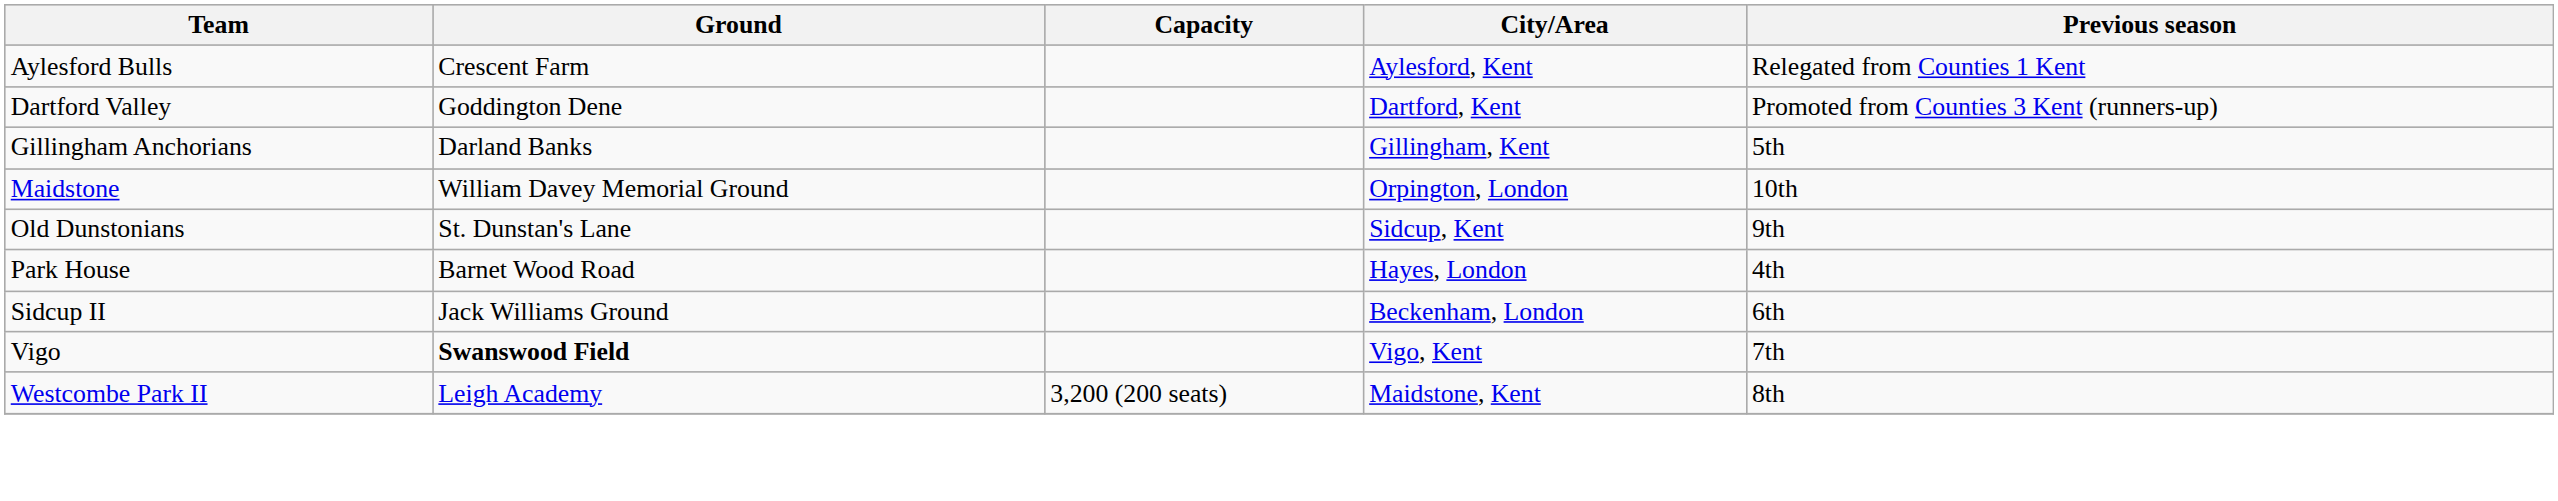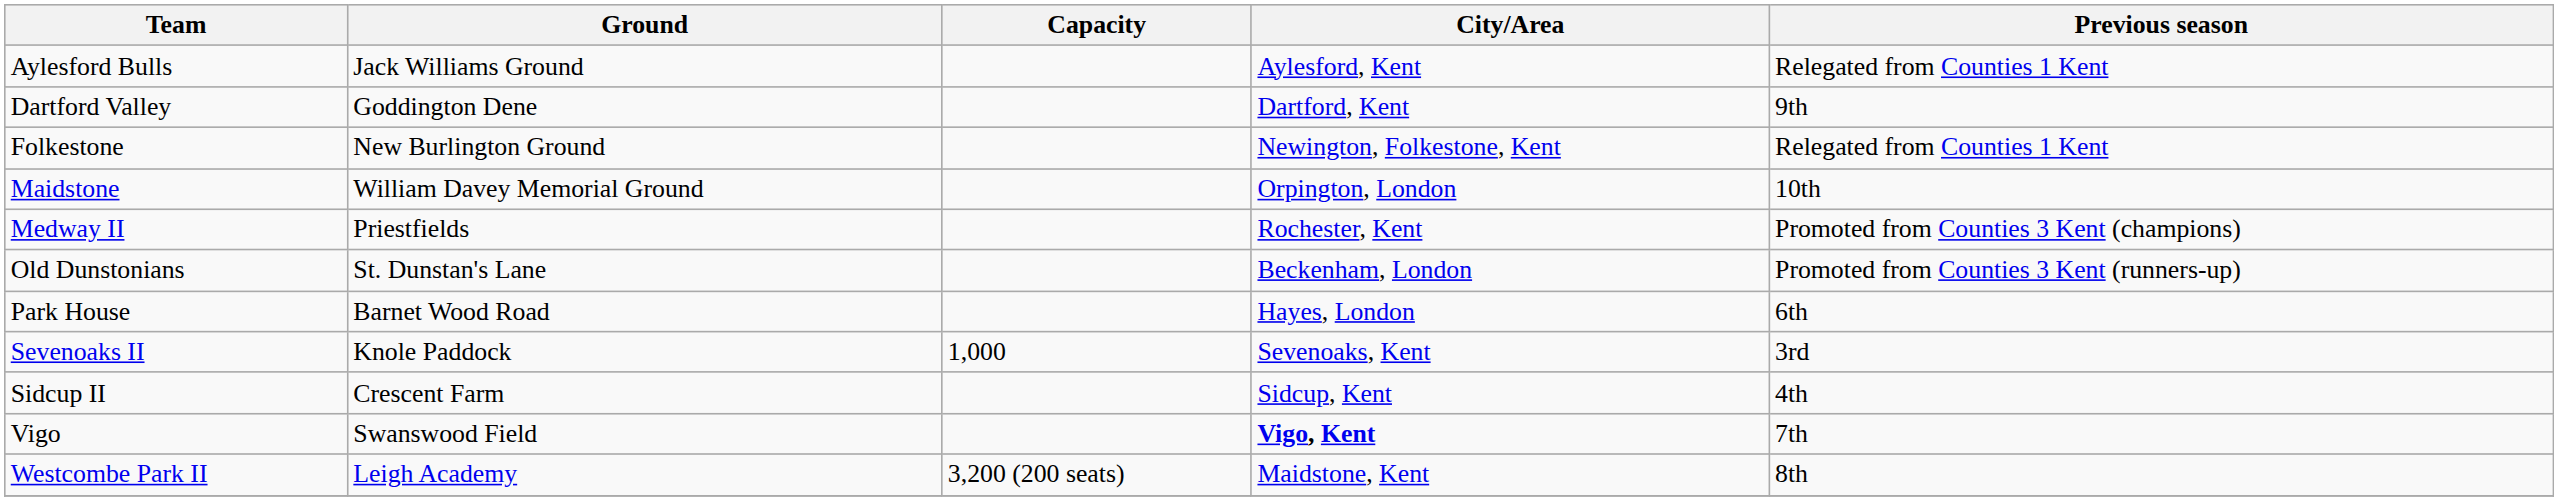 <table class="wikitable sortable" width=100%>
 <tr>
 <th>Team</th>
 <th>Ground</th>
 <th>Capacity</th>
 <th>City/Area</th>
 <th>Previous season</th>
 </tr>
 <tr>
 <td>Aylesford Bulls</td>
-<td>Crescent Farm</td>
+<td>Jack Williams Ground</td>
 <td></td>
 <td><a href='#'>Aylesford</a>, <a href='#'>Kent</a></td>
 <td>Relegated from <a href='#'>Counties 1 Kent</a></td>
 </tr>
 <tr>
 <td>Dartford Valley</td>
 <td>Goddington Dene</td>
 <td></td>
 <td><a href='#'>Dartford</a>, <a href='#'>Kent</a></td>
-<td>Promoted from <a href='#'>Counties 3 Kent</a> (runners-up)</td>
+<td>9th</td>
 </tr>
 <tr>
-<td>Gillingham Anchorians</td>
-<td>Darland Banks</td>
+<td>Folkestone</td>
+<td>New Burlington Ground</td>
 <td></td>
-<td><a href='#'>Gillingham</a>, <a href='#'>Kent</a></td>
-<td>5th</td>
+<td><a href='#'>Newington</a>, <a href='#'>Folkestone</a>, <a href='#'>Kent</a></td>
+<td>Relegated from <a href='#'>Counties 1 Kent</a></td>
 </tr>
 <tr>
 <td><a href='#'>Maidstone</a></td>
 <td>William Davey Memorial Ground</td>
 <td></td>
 <td><a href='#'>Orpington</a>, <a href='#'>London</a></td>
 <td>10th</td>
 </tr>
 <tr>
+<td><a href='#'>Medway II</a></td>
+<td>Priestfields</td>
+<td></td>
+<td><a href='#'>Rochester</a>, <a href='#'>Kent</a></td>
+<td>Promoted from <a href='#'>Counties 3 Kent</a> (champions)</td>
+</tr>
+<tr>
 <td>Old Dunstonians</td>
 <td>St. Dunstan's Lane</td>
 <td></td>
-<td><a href='#'>Sidcup</a>, <a href='#'>Kent</a></td>
-<td>9th</td>
+<td><a href='#'>Beckenham</a>, <a href='#'>London</a></td>
+<td>Promoted from <a href='#'>Counties 3 Kent</a> (runners-up)</td>
 </tr>
 <tr>
 <td>Park House</td>
 <td>Barnet Wood Road</td>
 <td></td>
 <td><a href='#'>Hayes</a>, <a href='#'>London</a></td>
+<td>6th</td>
+</tr>
+<tr>
+<td><a href='#'>Sevenoaks II</a></td>
+<td>Knole Paddock</td>
+<td>1,000</td>
+<td><a href='#'>Sevenoaks</a>, <a href='#'>Kent</a></td>
+<td>3rd</td>
+</tr>
+<tr>
+<td>Sidcup II</td>
+<td>Crescent Farm</td>
+<td></td>
+<td><a href='#'>Sidcup</a>, <a href='#'>Kent</a></td>
 <td>4th</td>
 </tr>
 <tr>
-<td>Sidcup II</td>
-<td>Jack Williams Ground</td>
+<td>Vigo</td>
+<td>Swanswood Field</td>
 <td></td>
-<td><a href='#'>Beckenham</a>, <a href='#'>London</a></td>
-<td>6th</td>
-</tr>
-<tr>
-<td>Vigo</td>
-<td><strong>Swanswood Field</strong></td>
-<td></td>
-<td><a href='#'>Vigo</a>, <a href='#'>Kent</a></td>
+<td><strong><a href='#'>Vigo</a>, <a href='#'>Kent</a></strong></td>
 <td>7th</td>
 </tr>
 <tr>
 <td><a href='#'>Westcombe Park II</a></td>
 <td><a href='#'>Leigh Academy</a></td>
 <td>3,200 (200 seats)</td>
 <td><a href='#'>Maidstone</a>, <a href='#'>Kent</a></td>
 <td>8th</td>
 </tr>
 <tr>
 </tr>
 </table>
